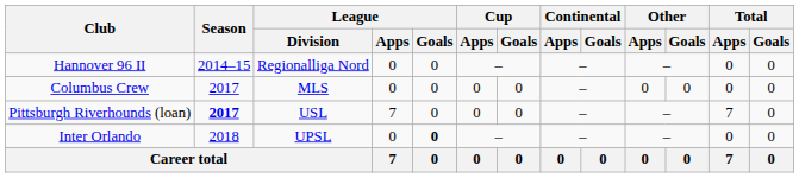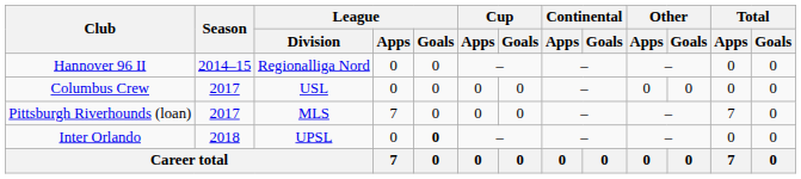 <table class="wikitable" style="text-align: center;">
 <tr>
 <th rowspan=2>Club</th>
 <th rowspan=2>Season</th>
 <th colspan=3>League</th>
 <th colspan=2>Cup</th>
 <th colspan=2>Continental</th>
 <th colspan=2>Other</th>
 <th colspan=2>Total</th>
 </tr>
 <tr>
 <th>Division</th>
 <th>Apps</th>
 <th>Goals</th>
 <th>Apps</th>
 <th>Goals</th>
 <th>Apps</th>
 <th>Goals</th>
 <th>Apps</th>
 <th>Goals</th>
 <th>Apps</th>
 <th>Goals</th>
 </tr>
 <tr>
 <td><a href='#'>Hannover 96 II</a></td>
 <td><a href='#'>2014–15</a></td>
 <td><a href='#'>Regionalliga Nord</a></td>
 <td>0</td>
 <td>0</td>
 <td colspan=2>–</td>
 <td colspan=2>–</td>
 <td colspan=2>–</td>
 <td>0</td>
 <td>0</td>
 </tr>
 <tr>
 <td><a href='#'>Columbus Crew</a></td>
 <td><a href='#'>2017</a></td>
-<td><a href='#'>MLS</a></td>
+<td><a href='#'>USL</a></td>
 <td>0</td>
 <td>0</td>
 <td>0</td>
 <td>0</td>
 <td colspan=2>–</td>
 <td>0</td>
 <td>0</td>
 <td>0</td>
 <td>0</td>
 </tr>
 <tr>
 <td><a href='#'>Pittsburgh Riverhounds</a> (loan)</td>
-<td><strong><a href='#'>2017</a></strong></td>
-<td><a href='#'>USL</a></td>
+<td><a href='#'>2017</a></td>
+<td><a href='#'>MLS</a></td>
 <td>7</td>
 <td>0</td>
 <td>0</td>
 <td>0</td>
 <td colspan=2>–</td>
 <td colspan=2>–</td>
 <td>7</td>
 <td>0</td>
 </tr>
 <tr>
 <td><a href='#'>Inter Orlando</a></td>
 <td><a href='#'>2018</a></td>
 <td><a href='#'>UPSL</a></td>
 <td>0</td>
 <td><strong>0</strong></td>
 <td colspan=2>–</td>
 <td colspan=2>–</td>
 <td colspan=2>–</td>
 <td>0</td>
 <td>0</td>
 </tr>
 <tr>
 <th colspan=3>Career total</th>
 <th>7</th>
 <th>0</th>
 <th>0</th>
 <th>0</th>
 <th>0</th>
 <th>0</th>
 <th>0</th>
 <th>0</th>
 <th>7</th>
 <th>0</th>
 </tr>
 </table>
